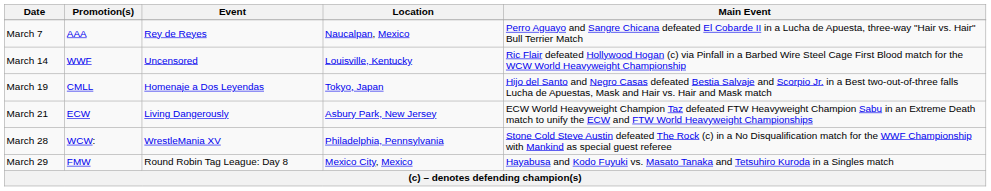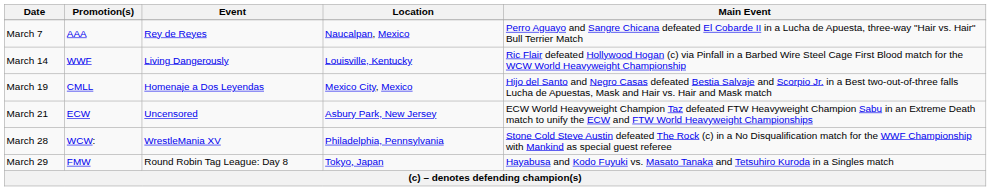 <table class="wikitable" style="width:100%;">
 <tr>
 <th width="5%">Date</th>
 <th width="5%">Promotion(s)</th>
 <th style="width:15%;">Event</th>
 <th style="width:15%;">Location</th>
 <th style="width:40%;">Main Event</th>
 </tr>
 <tr style="width:20%;" |Notes>
 </tr>
 <tr>
 <td>March 7</td>
 <td><a href='#'>AAA</a></td>
 <td><a href='#'>Rey de Reyes</a></td>
 <td><a href='#'>Naucalpan</a>, <a href='#'>Mexico</a></td>
 <td><a href='#'>Perro Aguayo</a> and <a href='#'>Sangre Chicana</a> defeated <a href='#'>El Cobarde II</a> in a Lucha de Apuesta, three-way "Hair vs. Hair" Bull Terrier Match</td>
 </tr>
 <tr>
 <td>March 14</td>
 <td><a href='#'>WWF</a></td>
-<td><a href='#'>Uncensored</a></td>
+<td><a href='#'>Living Dangerously</a></td>
 <td><a href='#'>Louisville, Kentucky</a></td>
 <td><a href='#'>Ric Flair</a> defeated <a href='#'>Hollywood Hogan</a> (c) via Pinfall in a Barbed Wire Steel Cage First Blood match for the <a href='#'>WCW World Heavyweight Championship</a></td>
 </tr>
 <tr>
 <td>March 19</td>
 <td><a href='#'>CMLL</a></td>
 <td><a href='#'>Homenaje a Dos Leyendas</a></td>
-<td><a href='#'>Tokyo, Japan</a></td>
+<td><a href='#'>Mexico City</a>, <a href='#'>Mexico</a></td>
 <td><a href='#'>Hijo del Santo</a> and <a href='#'>Negro Casas</a> defeated <a href='#'>Bestia Salvaje</a> and <a href='#'>Scorpio Jr.</a> in a Best two-out-of-three falls Lucha de Apuestas, Mask and Hair vs. Hair and Mask match</td>
 </tr>
 <tr>
 <td>March 21</td>
 <td><a href='#'>ECW</a></td>
-<td><a href='#'>Living Dangerously</a></td>
+<td><a href='#'>Uncensored</a></td>
 <td><a href='#'>Asbury Park, New Jersey</a></td>
 <td>ECW World Heavyweight Champion <a href='#'>Taz</a> defeated FTW Heavyweight Champion <a href='#'>Sabu</a> in an Extreme Death match to unify the <a href='#'>ECW</a> and <a href='#'>FTW World Heavyweight Championships</a></td>
 </tr>
 <tr>
 <td>March 28</td>
 <td><a href='#'>WCW</a>:<br></td>
 <td><a href='#'>WrestleMania XV</a></td>
 <td><a href='#'>Philadelphia, Pennsylvania</a></td>
 <td><a href='#'>Stone Cold Steve Austin</a> defeated <a href='#'>The Rock</a> (c) in a No Disqualification match for the <a href='#'>WWF Championship</a> with <a href='#'>Mankind</a> as special guest referee</td>
 </tr>
 <tr>
 <td>March 29</td>
 <td><a href='#'>FMW</a></td>
 <td>Round Robin Tag League: Day 8</td>
-<td><a href='#'>Mexico City</a>, <a href='#'>Mexico</a></td>
+<td><a href='#'>Tokyo, Japan</a></td>
 <td><a href='#'>Hayabusa</a> and <a href='#'>Kodo Fuyuki</a> vs. <a href='#'>Masato Tanaka</a> and <a href='#'>Tetsuhiro Kuroda</a> in a Singles match</td>
 </tr>
 <tr>
 <th colspan="6">(c) – denotes defending champion(s)</th>
 </tr>
 </table>
